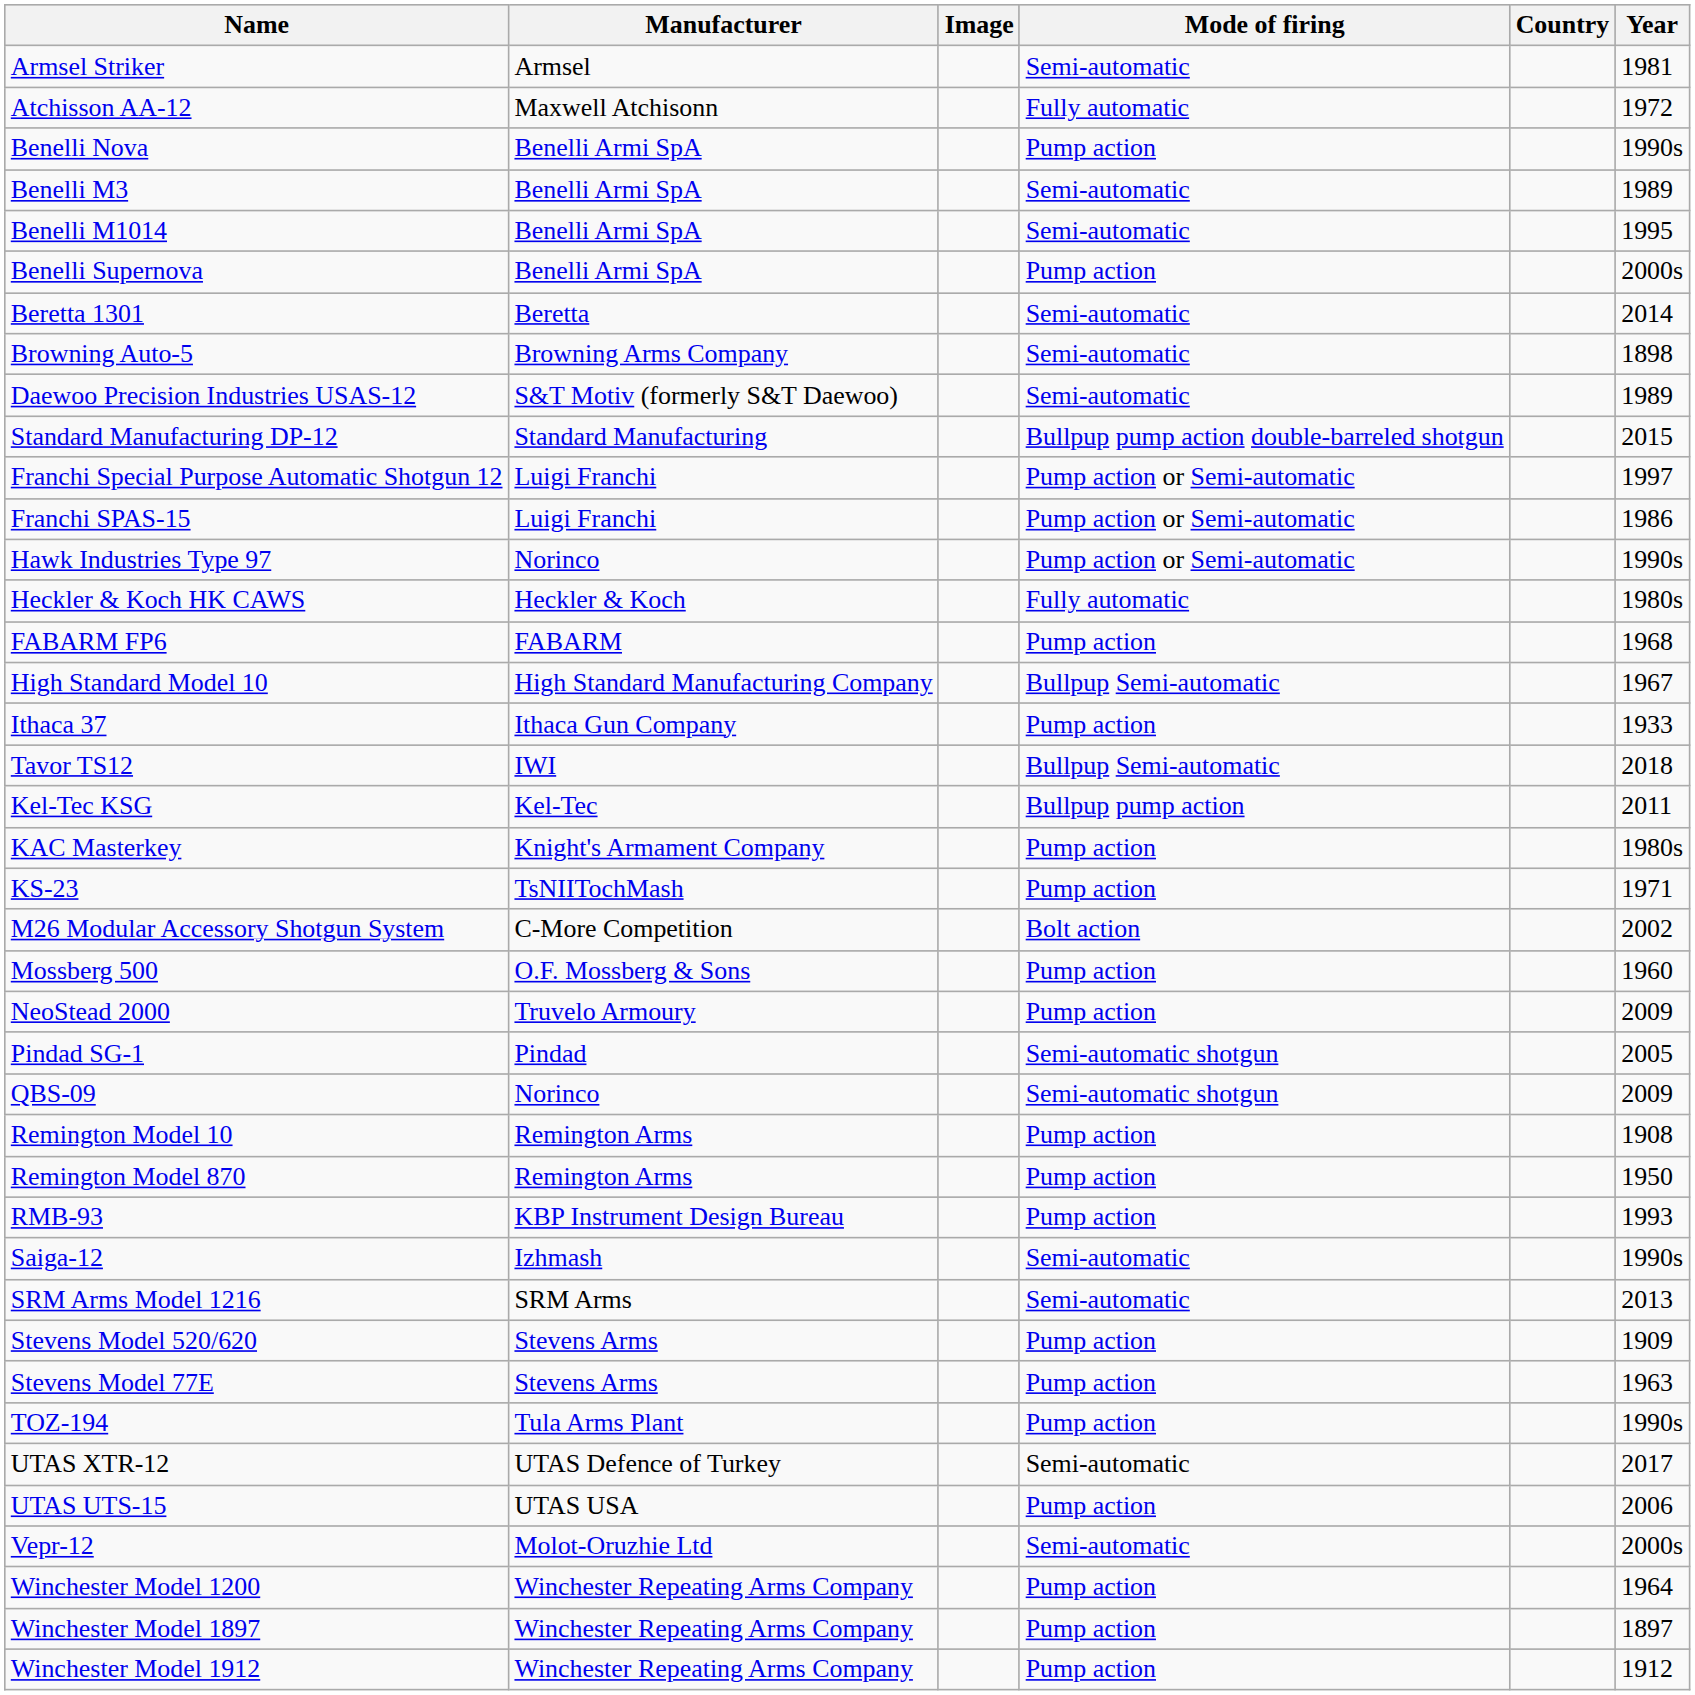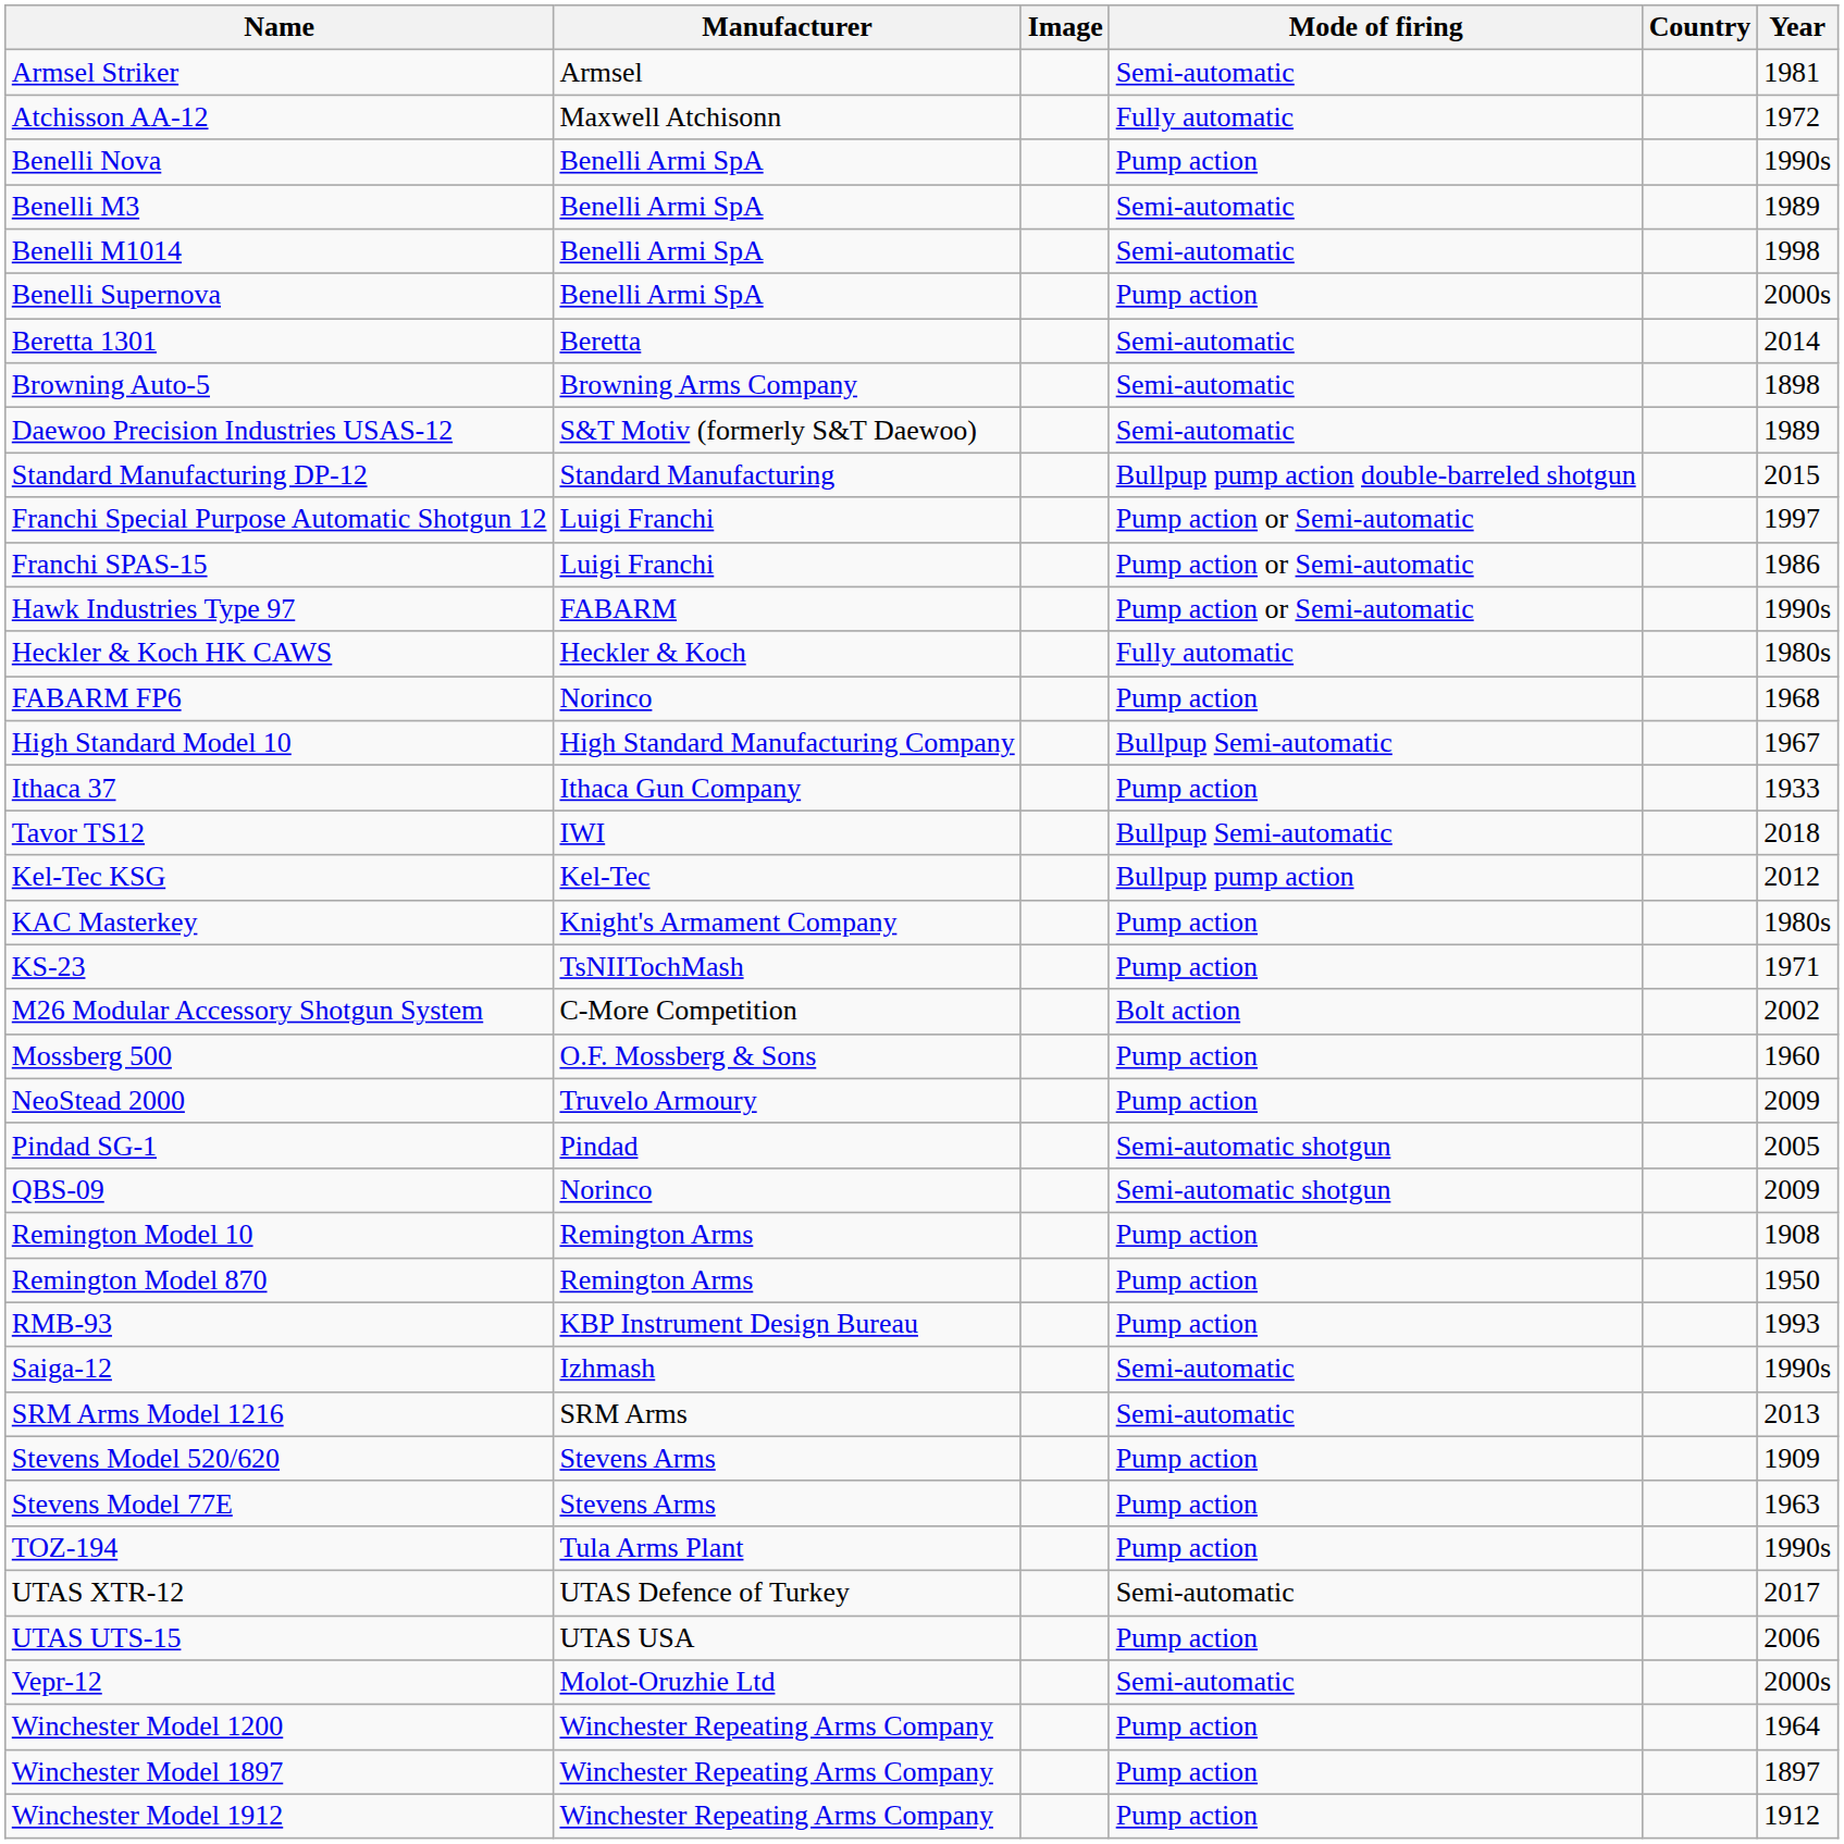 <table class="wikitable sortable">
 <tr>
 <th>Name</th>
 <th>Manufacturer</th>
 <th>Image</th>
 <th>Mode of firing</th>
 <th>Country</th>
 <th>Year</th>
 </tr>
 <tr>
 <td><a href='#'>Armsel Striker</a></td>
 <td>Armsel</td>
 <td></td>
 <td><a href='#'>Semi-automatic</a></td>
 <td></td>
 <td>1981</td>
 </tr>
 <tr>
 <td><a href='#'>Atchisson AA-12</a></td>
 <td>Maxwell Atchisonn</td>
 <td></td>
 <td><a href='#'>Fully automatic</a></td>
 <td></td>
 <td>1972</td>
 </tr>
 <tr>
 <td><a href='#'>Benelli Nova</a></td>
 <td><a href='#'>Benelli Armi SpA</a></td>
 <td></td>
 <td><a href='#'>Pump action</a></td>
 <td></td>
 <td>1990s</td>
 </tr>
 <tr>
 <td><a href='#'>Benelli M3</a></td>
 <td><a href='#'>Benelli Armi SpA</a></td>
 <td></td>
 <td><a href='#'>Semi-automatic</a></td>
 <td></td>
 <td>1989</td>
 </tr>
 <tr>
 <td><a href='#'>Benelli M1014</a></td>
 <td><a href='#'>Benelli Armi SpA</a></td>
 <td></td>
 <td><a href='#'>Semi-automatic</a></td>
 <td></td>
-<td>1995</td>
+<td>1998</td>
 </tr>
 <tr>
 <td><a href='#'>Benelli Supernova</a></td>
 <td><a href='#'>Benelli Armi SpA</a></td>
 <td></td>
 <td><a href='#'>Pump action</a></td>
 <td></td>
 <td>2000s</td>
 </tr>
 <tr>
 <td><a href='#'>Beretta 1301</a></td>
 <td><a href='#'>Beretta</a></td>
 <td></td>
 <td><a href='#'>Semi-automatic</a></td>
 <td></td>
 <td>2014</td>
 </tr>
 <tr>
 <td><a href='#'>Browning Auto-5</a></td>
 <td><a href='#'>Browning Arms Company</a></td>
 <td></td>
 <td><a href='#'>Semi-automatic</a></td>
 <td></td>
 <td>1898</td>
 </tr>
 <tr>
 <td><a href='#'>Daewoo Precision Industries USAS-12</a></td>
 <td><a href='#'>S&T Motiv</a> (formerly S&T Daewoo)</td>
 <td></td>
 <td><a href='#'>Semi-automatic</a></td>
 <td></td>
 <td>1989</td>
 </tr>
 <tr>
 <td><a href='#'>Standard Manufacturing DP-12</a></td>
 <td><a href='#'>Standard Manufacturing</a></td>
 <td></td>
 <td><a href='#'>Bullpup</a> <a href='#'>pump action</a> <a href='#'>double-barreled shotgun</a></td>
 <td></td>
 <td>2015</td>
 </tr>
 <tr>
 <td><a href='#'>Franchi Special Purpose Automatic Shotgun 12</a></td>
 <td><a href='#'>Luigi Franchi</a></td>
 <td></td>
 <td><a href='#'>Pump action</a> or <a href='#'>Semi-automatic</a></td>
 <td></td>
 <td>1997</td>
 </tr>
 <tr>
 <td><a href='#'>Franchi SPAS-15</a></td>
 <td><a href='#'>Luigi Franchi</a></td>
 <td></td>
 <td><a href='#'>Pump action</a> or <a href='#'>Semi-automatic</a></td>
 <td></td>
 <td>1986</td>
 </tr>
 <tr>
 <td><a href='#'>Hawk Industries Type 97</a></td>
-<td><a href='#'>Norinco</a></td>
+<td><a href='#'>FABARM</a></td>
 <td></td>
 <td><a href='#'>Pump action</a> or <a href='#'>Semi-automatic</a></td>
 <td></td>
 <td>1990s</td>
 </tr>
 <tr>
 <td><a href='#'>Heckler & Koch HK CAWS</a></td>
 <td><a href='#'>Heckler & Koch</a></td>
 <td></td>
 <td><a href='#'>Fully automatic</a></td>
 <td></td>
 <td>1980s</td>
 </tr>
 <tr>
 <td><a href='#'>FABARM FP6</a></td>
-<td><a href='#'>FABARM</a></td>
+<td><a href='#'>Norinco</a></td>
 <td></td>
 <td><a href='#'>Pump action</a></td>
 <td></td>
 <td>1968</td>
 </tr>
 <tr>
 <td><a href='#'>High Standard Model 10</a></td>
 <td><a href='#'>High Standard Manufacturing Company</a></td>
 <td></td>
 <td><a href='#'>Bullpup</a> <a href='#'>Semi-automatic</a></td>
 <td></td>
 <td>1967</td>
 </tr>
 <tr>
 <td><a href='#'>Ithaca 37</a></td>
 <td><a href='#'>Ithaca Gun Company</a></td>
 <td></td>
 <td><a href='#'>Pump action</a></td>
 <td></td>
 <td>1933</td>
 </tr>
 <tr>
 <td><a href='#'>Tavor TS12</a></td>
 <td><a href='#'>IWI</a></td>
 <td></td>
 <td><a href='#'>Bullpup</a> <a href='#'>Semi-automatic</a></td>
 <td></td>
 <td>2018</td>
 </tr>
 <tr>
 <td><a href='#'>Kel-Tec KSG</a></td>
 <td><a href='#'>Kel-Tec</a></td>
 <td></td>
 <td><a href='#'>Bullpup</a> <a href='#'>pump action</a></td>
 <td></td>
-<td>2011</td>
+<td>2012</td>
 </tr>
 <tr>
 <td><a href='#'>KAC Masterkey</a></td>
 <td><a href='#'>Knight's Armament Company</a></td>
 <td></td>
 <td><a href='#'>Pump action</a></td>
 <td></td>
 <td>1980s</td>
 </tr>
 <tr>
 <td><a href='#'>KS-23</a></td>
 <td><a href='#'>TsNIITochMash</a></td>
 <td></td>
 <td><a href='#'>Pump action</a></td>
 <td></td>
 <td>1971</td>
 </tr>
 <tr>
 <td><a href='#'>M26 Modular Accessory Shotgun System</a></td>
 <td>C-More Competition</td>
 <td></td>
 <td><a href='#'>Bolt action</a></td>
 <td></td>
 <td>2002</td>
 </tr>
 <tr>
 <td><a href='#'>Mossberg 500</a></td>
 <td><a href='#'>O.F. Mossberg & Sons</a></td>
 <td></td>
 <td><a href='#'>Pump action</a></td>
 <td></td>
 <td>1960</td>
 </tr>
 <tr>
 <td><a href='#'>NeoStead 2000</a></td>
 <td><a href='#'>Truvelo Armoury</a></td>
 <td></td>
 <td><a href='#'>Pump action</a></td>
 <td></td>
 <td>2009</td>
 </tr>
 <tr>
 <td><a href='#'>Pindad SG-1</a></td>
 <td><a href='#'>Pindad</a></td>
 <td></td>
 <td><a href='#'>Semi-automatic shotgun</a></td>
 <td></td>
 <td>2005</td>
 </tr>
 <tr>
 <td><a href='#'>QBS-09</a></td>
 <td><a href='#'>Norinco</a></td>
 <td></td>
 <td><a href='#'>Semi-automatic shotgun</a></td>
 <td></td>
 <td>2009</td>
 </tr>
 <tr>
 <td><a href='#'>Remington Model 10</a></td>
 <td><a href='#'>Remington Arms</a></td>
 <td></td>
 <td><a href='#'>Pump action</a></td>
 <td></td>
 <td>1908</td>
 </tr>
 <tr>
 <td><a href='#'>Remington Model 870</a></td>
 <td><a href='#'>Remington Arms</a></td>
 <td></td>
 <td><a href='#'>Pump action</a></td>
 <td></td>
 <td>1950</td>
 </tr>
 <tr>
 <td><a href='#'>RMB-93</a></td>
 <td><a href='#'>KBP Instrument Design Bureau</a></td>
 <td></td>
 <td><a href='#'>Pump action</a></td>
 <td></td>
 <td>1993</td>
 </tr>
 <tr>
 <td><a href='#'>Saiga-12</a></td>
 <td><a href='#'>Izhmash</a></td>
 <td></td>
 <td><a href='#'>Semi-automatic</a></td>
 <td></td>
 <td>1990s</td>
 </tr>
 <tr>
 <td><a href='#'>SRM Arms Model 1216</a></td>
 <td>SRM Arms</td>
 <td></td>
 <td><a href='#'>Semi-automatic</a></td>
 <td></td>
 <td>2013</td>
 </tr>
 <tr>
 <td><a href='#'>Stevens Model 520/620</a></td>
 <td><a href='#'>Stevens Arms</a></td>
 <td></td>
 <td><a href='#'>Pump action</a></td>
 <td></td>
 <td>1909</td>
 </tr>
 <tr>
 <td><a href='#'>Stevens Model 77E</a></td>
 <td><a href='#'>Stevens Arms</a></td>
 <td></td>
 <td><a href='#'>Pump action</a></td>
 <td></td>
 <td>1963</td>
 </tr>
 <tr>
 <td><a href='#'>TOZ-194</a></td>
 <td><a href='#'>Tula Arms Plant</a></td>
 <td></td>
 <td><a href='#'>Pump action</a></td>
 <td></td>
 <td>1990s</td>
 </tr>
 <tr>
 <td>UTAS XTR-12</td>
 <td>UTAS Defence of Turkey</td>
 <td></td>
 <td>Semi-automatic</td>
 <td></td>
 <td>2017</td>
 </tr>
 <tr>
 <td><a href='#'>UTAS UTS-15</a></td>
 <td>UTAS USA</td>
 <td></td>
 <td><a href='#'>Pump action</a></td>
 <td></td>
 <td>2006</td>
 </tr>
 <tr>
 <td><a href='#'>Vepr-12</a></td>
 <td><a href='#'>Molot-Oruzhie Ltd</a></td>
 <td></td>
 <td><a href='#'>Semi-automatic</a></td>
 <td></td>
 <td>2000s</td>
 </tr>
 <tr>
 <td><a href='#'>Winchester Model 1200</a></td>
 <td><a href='#'>Winchester Repeating Arms Company</a></td>
 <td></td>
 <td><a href='#'>Pump action</a></td>
 <td></td>
 <td>1964</td>
 </tr>
 <tr>
 <td><a href='#'>Winchester Model 1897</a></td>
 <td><a href='#'>Winchester Repeating Arms Company</a></td>
 <td></td>
 <td><a href='#'>Pump action</a></td>
 <td></td>
 <td>1897</td>
 </tr>
 <tr>
 <td><a href='#'>Winchester Model 1912</a></td>
 <td><a href='#'>Winchester Repeating Arms Company</a></td>
 <td></td>
 <td><a href='#'>Pump action</a></td>
 <td></td>
 <td>1912</td>
 </tr>
 </table>
